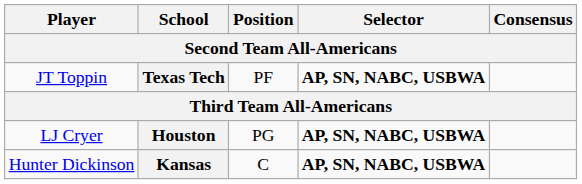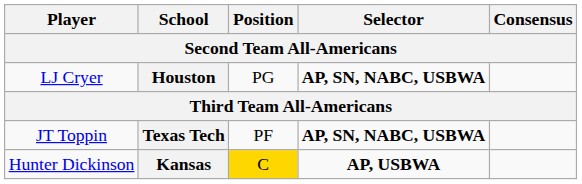 <table class="wikitable" style="font-size: 95%; text-align:center;">
 <tr>
 <th>Player</th>
 <th>School</th>
 <th>Position</th>
 <th>Selector</th>
 <th>Consensus</th>
 </tr>
 <tr>
 <th colspan="5"><strong>Second Team All-Americans</strong></th>
 </tr>
 <tr>
+<td><a href='#'>LJ Cryer</a></td>
+<th>Houston</th>
+<td>PG</td>
+<td><strong>AP, SN, NABC, USBWA</strong></td>
+<td></td>
+</tr>
+<tr>
+<th colspan="5"><strong>Third Team All-Americans</strong></th>
+</tr>
+<tr>
 <td><a href='#'>JT Toppin</a></td>
 <th>Texas Tech</th>
 <td>PF</td>
 <td><strong>AP, SN, NABC, USBWA</strong></td>
 <td></td>
 </tr>
 <tr>
-<th colspan="5"><strong>Third Team All-Americans</strong></th>
-</tr>
-<tr>
-<td><a href='#'>LJ Cryer</a></td>
-<th>Houston</th>
-<td>PG</td>
-<td><strong>AP, SN, NABC, USBWA</strong></td>
-<td></td>
-</tr>
-<tr>
 <td><a href='#'>Hunter Dickinson</a></td>
 <th>Kansas</th>
-<td>C</td>
-<td><strong>AP, SN, NABC, USBWA</strong></td>
+<td style="background: gold;">C</td>
+<td><strong>AP, USBWA</strong></td>
 <td></td>
 </tr>
 </table>
